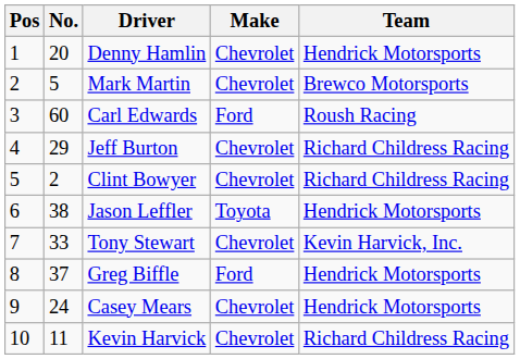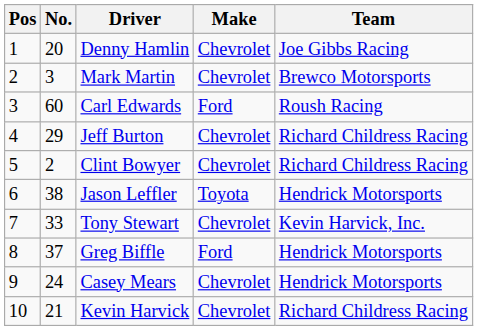 <table class="wikitable">
 <tr>
 <th>Pos</th>
 <th>No.</th>
 <th>Driver</th>
 <th>Make</th>
 <th>Team</th>
 </tr>
 <tr>
 <td>1</td>
 <td>20</td>
 <td><a href='#'>Denny Hamlin</a></td>
 <td><a href='#'>Chevrolet</a></td>
-<td><a href='#'>Hendrick Motorsports</a></td>
+<td><a href='#'>Joe Gibbs Racing</a></td>
 </tr>
 <tr>
 <td>2</td>
-<td>5</td>
+<td>3</td>
 <td><a href='#'>Mark Martin</a></td>
 <td><a href='#'>Chevrolet</a></td>
 <td><a href='#'>Brewco Motorsports</a></td>
 </tr>
 <tr>
 <td>3</td>
 <td>60</td>
 <td><a href='#'>Carl Edwards</a></td>
 <td><a href='#'>Ford</a></td>
 <td><a href='#'>Roush Racing</a></td>
 </tr>
 <tr>
 <td>4</td>
 <td>29</td>
 <td><a href='#'>Jeff Burton</a></td>
 <td><a href='#'>Chevrolet</a></td>
 <td><a href='#'>Richard Childress Racing</a></td>
 </tr>
 <tr>
 <td>5</td>
 <td>2</td>
 <td><a href='#'>Clint Bowyer</a></td>
 <td><a href='#'>Chevrolet</a></td>
 <td><a href='#'>Richard Childress Racing</a></td>
 </tr>
 <tr>
 <td>6</td>
 <td>38</td>
 <td><a href='#'>Jason Leffler</a></td>
 <td><a href='#'>Toyota</a></td>
 <td><a href='#'>Hendrick Motorsports</a></td>
 </tr>
 <tr>
 <td>7</td>
 <td>33</td>
 <td><a href='#'>Tony Stewart</a></td>
 <td><a href='#'>Chevrolet</a></td>
 <td><a href='#'>Kevin Harvick, Inc.</a></td>
 </tr>
 <tr>
 <td>8</td>
 <td>37</td>
 <td><a href='#'>Greg Biffle</a></td>
 <td><a href='#'>Ford</a></td>
 <td><a href='#'>Hendrick Motorsports</a></td>
 </tr>
 <tr>
 <td>9</td>
 <td>24</td>
 <td><a href='#'>Casey Mears</a></td>
 <td><a href='#'>Chevrolet</a></td>
 <td><a href='#'>Hendrick Motorsports</a></td>
 </tr>
 <tr>
 <td>10</td>
-<td>11</td>
+<td>21</td>
 <td><a href='#'>Kevin Harvick</a></td>
 <td><a href='#'>Chevrolet</a></td>
 <td><a href='#'>Richard Childress Racing</a></td>
 </tr>
 </table>
